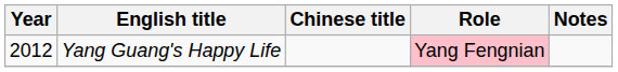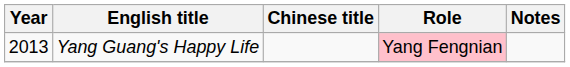 <table class="wikitable">
 <tr>
 <th>Year</th>
 <th>English title</th>
 <th>Chinese title</th>
 <th>Role</th>
 <th>Notes</th>
 </tr>
 <tr>
-<td>2012</td>
+<td>2013</td>
 <td><em>Yang Guang's Happy Life</em></td>
 <td></td>
 <td style="background: pink;">Yang Fengnian</td>
 <td></td>
 </tr>
 <tr>
 </tr>
 </table>
